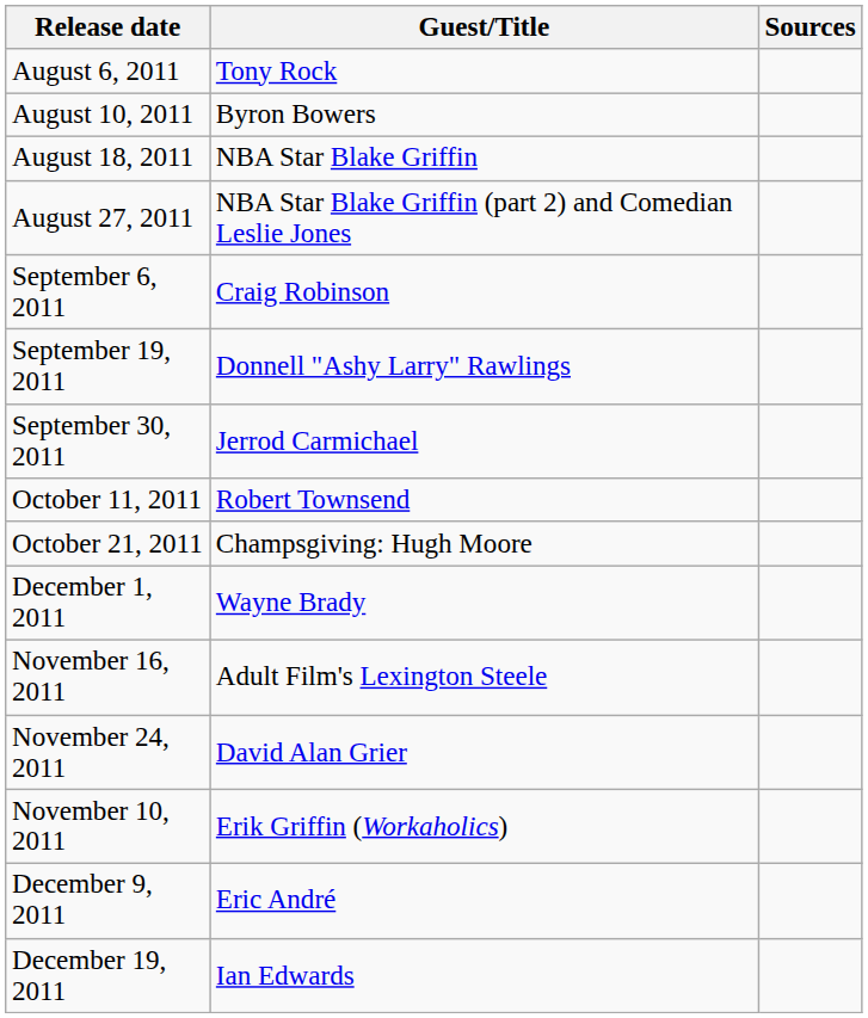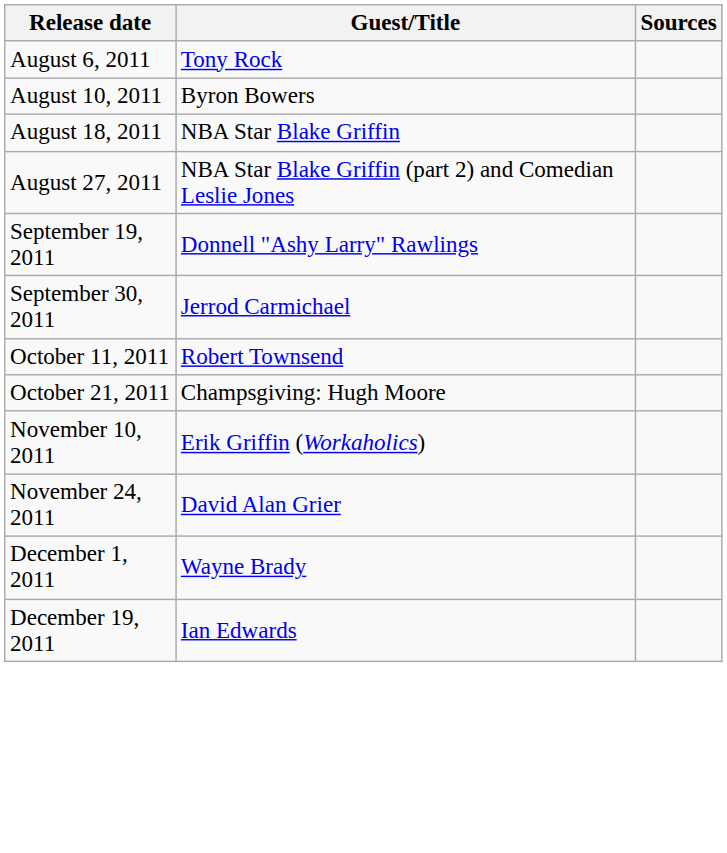 <table class="wikitable sortable" style="width:80%;">
 <tr>
 <th style="width:25%;">Release date</th>
 <th style="width:70%;">Guest/Title</th>
 <th style="width:5%;">Sources</th>
 </tr>
 <tr>
 <td>August 6, 2011</td>
 <td><a href='#'>Tony Rock</a></td>
 <td></td>
 </tr>
 <tr>
 <td>August 10, 2011</td>
 <td>Byron Bowers</td>
 <td></td>
 </tr>
 <tr>
 <td>August 18, 2011</td>
 <td>NBA Star <a href='#'>Blake Griffin</a></td>
 <td></td>
 </tr>
 <tr>
 <td>August 27, 2011</td>
 <td>NBA Star <a href='#'>Blake Griffin</a> (part 2) and Comedian <a href='#'>Leslie Jones</a></td>
 <td></td>
 </tr>
 <tr>
-<td>September 6, 2011</td>
-<td><a href='#'>Craig Robinson</a></td>
-<td></td>
-</tr>
-<tr>
 <td>September 19, 2011</td>
 <td><a href='#'>Donnell "Ashy Larry" Rawlings</a></td>
 <td></td>
 </tr>
 <tr>
 <td>September 30, 2011</td>
 <td><a href='#'>Jerrod Carmichael</a></td>
 <td></td>
 </tr>
 <tr>
 <td>October 11, 2011</td>
 <td><a href='#'>Robert Townsend</a></td>
 <td></td>
 </tr>
 <tr>
 <td>October 21, 2011</td>
 <td>Champsgiving: Hugh Moore</td>
 <td></td>
 </tr>
 <tr>
-<td>December 1, 2011</td>
-<td><a href='#'>Wayne Brady</a></td>
-<td></td>
-</tr>
-<tr>
-<td>November 16, 2011</td>
-<td>Adult Film's <a href='#'>Lexington Steele</a></td>
+<td>November 10, 2011</td>
+<td><a href='#'>Erik Griffin</a> (<em><a href='#'>Workaholics</a></em>)</td>
 <td></td>
 </tr>
 <tr>
 <td>November 24, 2011</td>
 <td><a href='#'>David Alan Grier</a></td>
 <td></td>
 </tr>
 <tr>
-<td>November 10, 2011</td>
-<td><a href='#'>Erik Griffin</a> (<em><a href='#'>Workaholics</a></em>)</td>
-<td></td>
-</tr>
-<tr>
-<td>December 9, 2011</td>
-<td><a href='#'>Eric André</a></td>
+<td>December 1, 2011</td>
+<td><a href='#'>Wayne Brady</a></td>
 <td></td>
 </tr>
 <tr>
 <td>December 19, 2011</td>
 <td><a href='#'>Ian Edwards</a></td>
 <td></td>
 </tr>
 </table>
